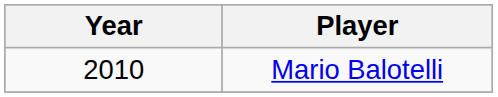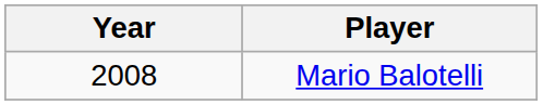 <table class="wikitable" style="text-align:center">
 <tr>
 <th width="120">Year</th>
 <th width="150">Player</th>
 </tr>
 <tr>
-<td align="center">2010</td>
+<td align="center">2008</td>
 <td width="150"> <a href='#'>Mario Balotelli</a></td>
 </tr>
 </table>
